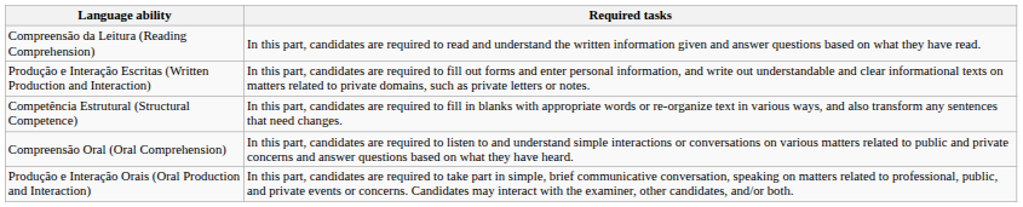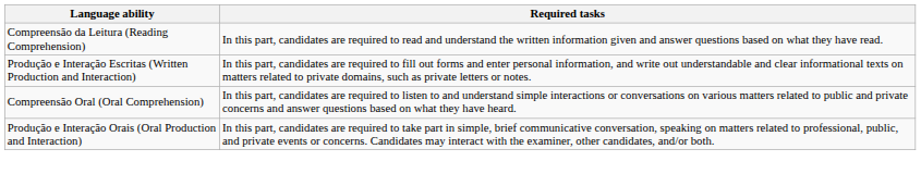 <table class="wikitable">
 <tr>
 <th>Language ability</th>
 <th>Required tasks</th>
 </tr>
 <tr>
 <td>Compreensão da Leitura (Reading Comprehension)</td>
 <td>In this part, candidates are required to read and understand the written information given and answer questions based on what they have read.</td>
 </tr>
 <tr>
 <td>Produção e Interação Escritas (Written Production and Interaction)</td>
 <td>In this part, candidates are required to fill out forms and enter personal information, and write out understandable and clear informational texts on matters related to private domains, such as private letters or notes.</td>
 </tr>
 <tr>
-<td>Competência Estrutural (Structural Competence)</td>
-<td>In this part, candidates are required to fill in blanks with appropriate words or re-organize text in various ways, and also transform any sentences that need changes.</td>
-</tr>
-<tr>
 <td>Compreensão Oral (Oral Comprehension)</td>
 <td>In this part, candidates are required to listen to and understand simple interactions or conversations on various matters related to public and private concerns and answer questions based on what they have heard.</td>
 </tr>
 <tr>
 <td>Produção e Interação Orais (Oral Production and Interaction)</td>
 <td>In this part, candidates are required to take part in simple, brief communicative conversation, speaking on matters related to professional, public, and private events or concerns. Candidates may interact with the examiner, other candidates, and/or both.</td>
 </tr>
 </table>
